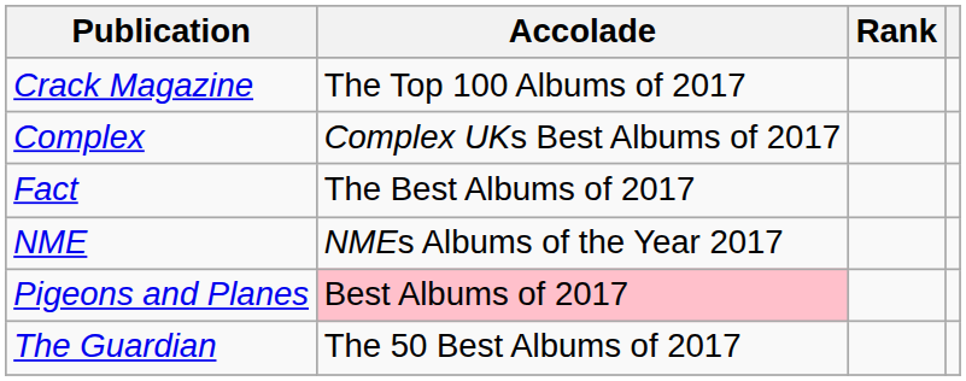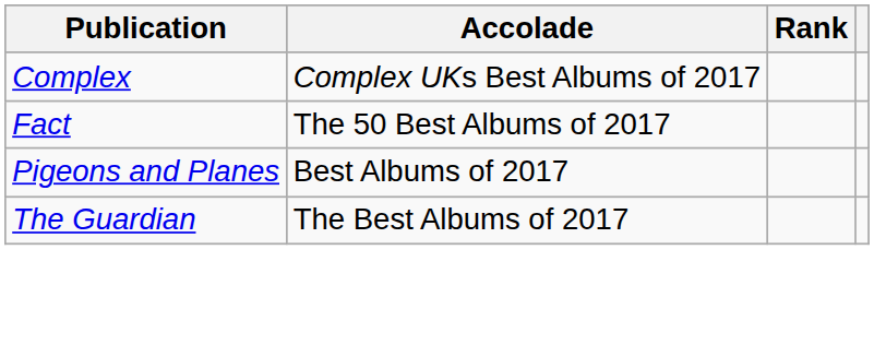 <table class="sortable wikitable">
 <tr>
 <th>Publication</th>
 <th>Accolade</th>
 <th>Rank</th>
 <th class="unsortable"></th>
-</tr>
-<tr>
-<td><em><a href='#'>Crack Magazine</a></em></td>
-<td>The Top 100 Albums of 2017</td>
-<td></td>
-<td></td>
 </tr>
 <tr>
 <td><em><a href='#'>Complex</a></em></td>
 <td><em>Complex UK</em>s Best Albums of 2017</td>
 <td></td>
 <td></td>
 </tr>
 <tr>
 <td><em><a href='#'>Fact</a></em></td>
-<td>The Best Albums of 2017</td>
-<td></td>
-<td></td>
-</tr>
-<tr>
-<td><em><a href='#'>NME</a></em></td>
-<td><em>NME</em>s Albums of the Year 2017</td>
+<td>The 50 Best Albums of 2017</td>
 <td></td>
 <td></td>
 </tr>
 <tr>
 <td><em><a href='#'>Pigeons and Planes</a></em></td>
-<td style="background: pink;">Best Albums of 2017</td>
+<td>Best Albums of 2017</td>
 <td></td>
 <td></td>
 </tr>
 <tr>
 <td><em><a href='#'>The Guardian</a></em></td>
-<td>The 50 Best Albums of 2017</td>
+<td>The Best Albums of 2017</td>
 <td></td>
 <td></td>
 </tr>
 </table>
